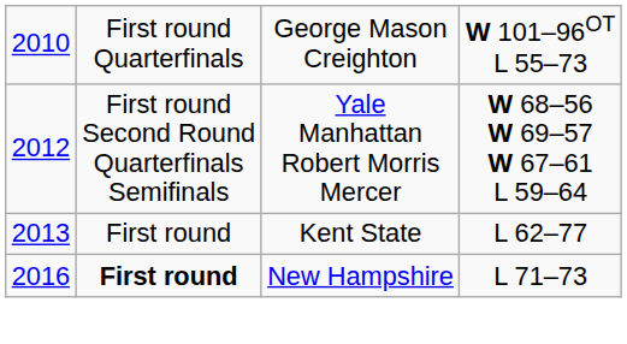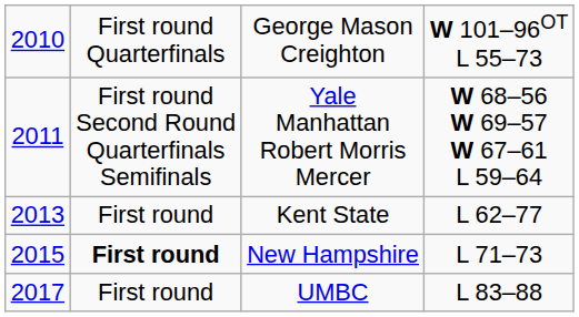 <table class="wikitable">
 <tr align="center">
 <td><a href='#'>2010</a></td>
 <td>First round<br>Quarterfinals</td>
 <td>George Mason<br>Creighton</td>
 <td><strong>W</strong> 101–96<sup>OT</sup><br>L 55–73</td>
 </tr>
 <tr align="center">
-<td><a href='#'>2012</a></td>
+<td><a href='#'>2011</a></td>
 <td>First round<br>Second Round<br>Quarterfinals<br>Semifinals</td>
 <td><a href='#'>Yale</a><br>Manhattan<br>Robert Morris<br>Mercer</td>
 <td><strong>W</strong> 68–56<br><strong>W</strong> 69–57<br><strong>W</strong> 67–61<br>L 59–64</td>
 </tr>
 <tr align="center">
 <td><a href='#'>2013</a></td>
 <td>First round</td>
 <td>Kent State</td>
 <td>L 62–77</td>
 </tr>
 <tr align="center">
-<td><a href='#'>2016</a></td>
+<td><a href='#'>2015</a></td>
 <td><strong>First round</strong></td>
 <td><a href='#'>New Hampshire</a></td>
 <td>L 71–73</td>
 </tr>
+<tr align="center">
+<td><a href='#'>2017</a></td>
+<td>First round</td>
+<td><a href='#'>UMBC</a></td>
+<td>L 83–88</td>
+</tr>
 </table>
